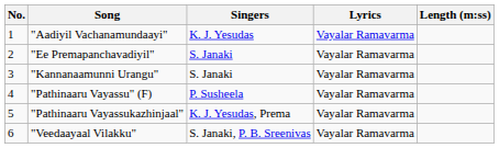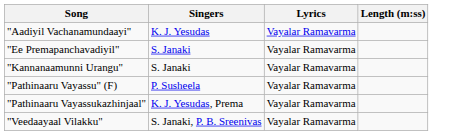 <table class="wikitable" style="font-size:95%;">
 <tr>
-<th>No.</th>
 <th>Song</th>
 <th>Singers</th>
 <th>Lyrics</th>
 <th>Length (m:ss)</th>
 </tr>
 <tr>
-<td>1</td>
 <td>"Aadiyil Vachanamundaayi"</td>
 <td><a href='#'>K. J. Yesudas</a></td>
 <td><a href='#'>Vayalar Ramavarma</a></td>
 <td></td>
 </tr>
 <tr>
-<td>2</td>
 <td>"Ee Premapanchavadiyil"</td>
 <td><a href='#'>S. Janaki</a></td>
 <td>Vayalar Ramavarma</td>
 <td></td>
 </tr>
 <tr>
-<td>3</td>
 <td>"Kannanaamunni Urangu"</td>
 <td>S. Janaki</td>
 <td>Vayalar Ramavarma</td>
 <td></td>
 </tr>
 <tr>
-<td>4</td>
 <td>"Pathinaaru Vayassu" (F)</td>
 <td><a href='#'>P. Susheela</a></td>
 <td>Vayalar Ramavarma</td>
 <td></td>
 </tr>
 <tr>
-<td>5</td>
 <td>"Pathinaaru Vayassukazhinjaal"</td>
 <td><a href='#'>K. J. Yesudas</a>, Prema</td>
 <td>Vayalar Ramavarma</td>
 <td></td>
 </tr>
 <tr>
-<td>6</td>
 <td>"Veedaayaal Vilakku"</td>
 <td>S. Janaki, <a href='#'>P. B. Sreenivas</a></td>
 <td>Vayalar Ramavarma</td>
 <td></td>
 </tr>
 </table>
